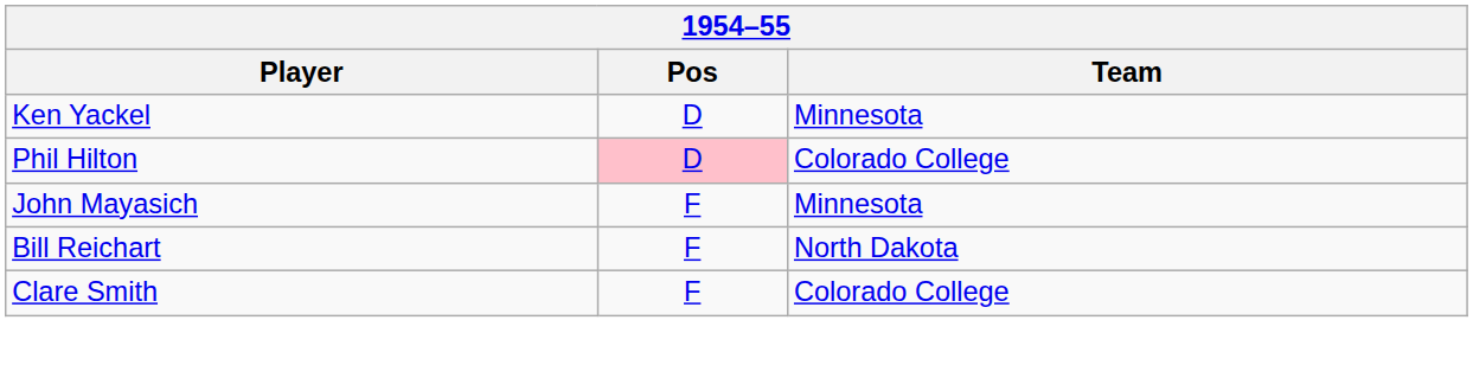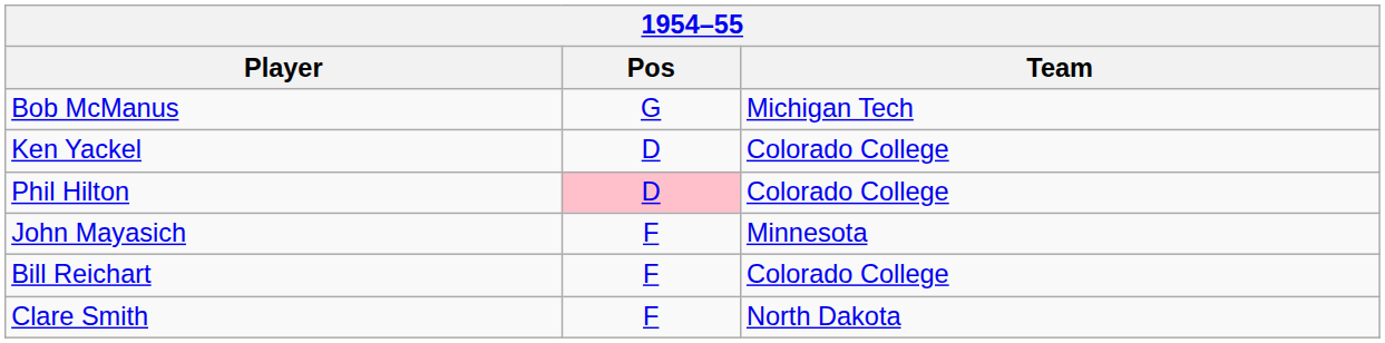 <table class="wikitable" width=95%>
 <tr>
 <th colspan=3><a href='#'>1954–55</a></th>
 </tr>
 <tr>
 <th>Player</th>
 <th>Pos</th>
 <th>Team</th>
 </tr>
 <tr>
+<td><a href='#'>Bob McManus</a></td>
+<td align=center><a href='#'>G</a></td>
+<td><a href='#'>Michigan Tech</a></td>
+</tr>
+<tr>
 <td><a href='#'>Ken Yackel</a></td>
 <td align=center><a href='#'>D</a></td>
-<td><a href='#'>Minnesota</a></td>
+<td><a href='#'>Colorado College</a></td>
 </tr>
 <tr>
 <td><a href='#'>Phil Hilton</a></td>
 <td align=center style="background: pink;"><a href='#'>D</a></td>
 <td><a href='#'>Colorado College</a></td>
 </tr>
 <tr>
 <td><a href='#'>John Mayasich</a></td>
 <td align=center><a href='#'>F</a></td>
 <td><a href='#'>Minnesota</a></td>
 </tr>
 <tr>
 <td><a href='#'>Bill Reichart</a></td>
 <td align=center><a href='#'>F</a></td>
-<td><a href='#'>North Dakota</a></td>
+<td><a href='#'>Colorado College</a></td>
 </tr>
 <tr>
 <td><a href='#'>Clare Smith</a></td>
 <td align=center><a href='#'>F</a></td>
-<td><a href='#'>Colorado College</a></td>
+<td><a href='#'>North Dakota</a></td>
 </tr>
 </table>
